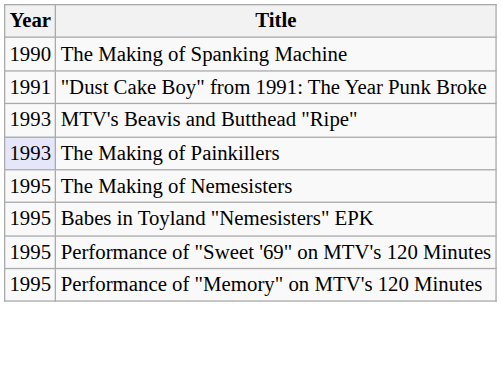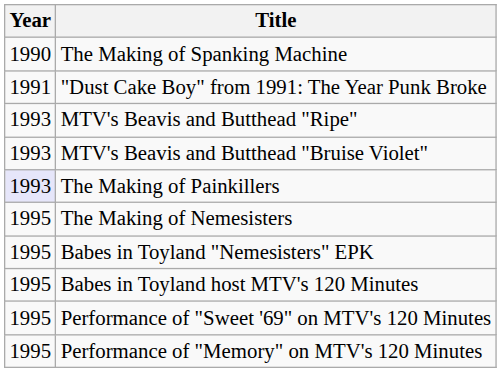 <table class="wikitable">
 <tr>
 <th>Year</th>
 <th>Title</th>
 </tr>
 <tr>
 <td>1990</td>
 <td>The Making of Spanking Machine</td>
 </tr>
 <tr>
 <td>1991</td>
 <td>"Dust Cake Boy" from 1991: The Year Punk Broke</td>
 </tr>
 <tr>
 <td>1993</td>
 <td>MTV's Beavis and Butthead "Ripe"</td>
 </tr>
 <tr>
+<td>1993</td>
+<td>MTV's Beavis and Butthead "Bruise Violet"</td>
+</tr>
+<tr>
 <td style="background: lavender;">1993</td>
 <td>The Making of Painkillers</td>
 </tr>
 <tr>
 <td>1995</td>
 <td>The Making of Nemesisters</td>
 </tr>
 <tr>
 <td>1995</td>
 <td>Babes in Toyland "Nemesisters" EPK</td>
 </tr>
 <tr>
 <td>1995</td>
+<td>Babes in Toyland host MTV's 120 Minutes</td>
+</tr>
+<tr>
+<td>1995</td>
 <td>Performance of "Sweet '69" on MTV's 120 Minutes</td>
 </tr>
 <tr>
 <td>1995</td>
 <td>Performance of "Memory" on MTV's 120 Minutes</td>
 </tr>
 </table>
